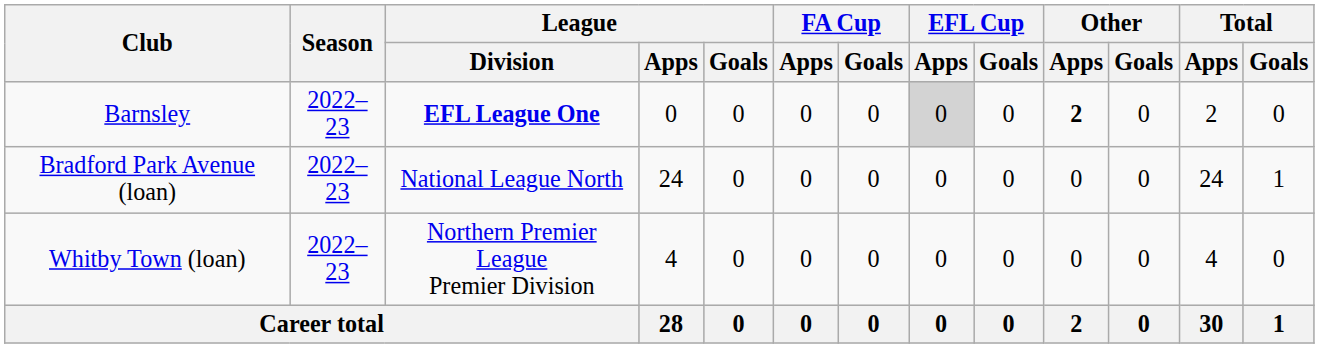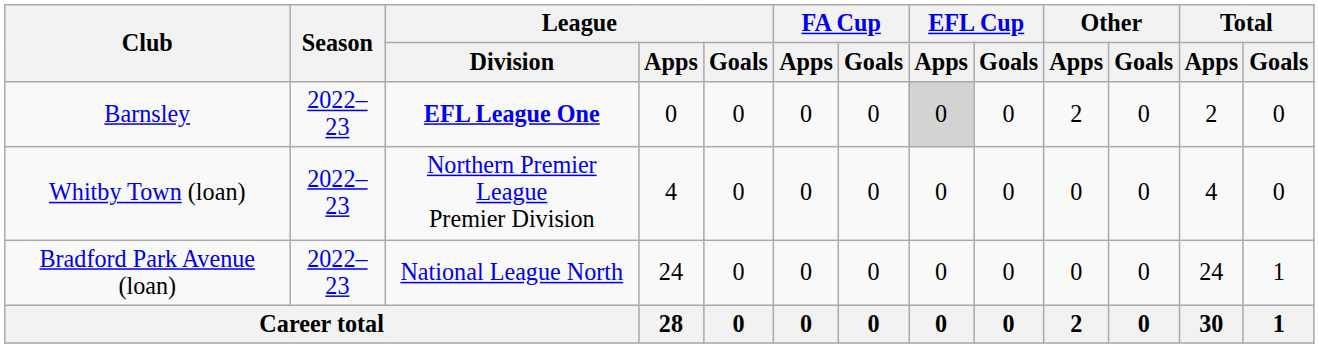 <table class="wikitable" style="text-align:center">
 <tr>
 <th rowspan="2">Club</th>
 <th rowspan="2">Season</th>
 <th colspan="3">League</th>
 <th colspan="2"><a href='#'>FA Cup</a></th>
 <th colspan="2"><a href='#'>EFL Cup</a></th>
 <th colspan="2">Other</th>
 <th colspan="2">Total</th>
 </tr>
 <tr>
 <th>Division</th>
 <th>Apps</th>
 <th>Goals</th>
 <th>Apps</th>
 <th>Goals</th>
 <th>Apps</th>
 <th>Goals</th>
 <th>Apps</th>
 <th>Goals</th>
 <th>Apps</th>
 <th>Goals</th>
 </tr>
 <tr>
 <td><a href='#'>Barnsley</a></td>
 <td><a href='#'>2022–23</a></td>
 <td><strong><a href='#'>EFL League One</a></strong></td>
 <td>0</td>
 <td>0</td>
 <td>0</td>
 <td>0</td>
 <td style="background: lightgrey;">0</td>
 <td>0</td>
-<td><strong>2</strong></td>
+<td>2</td>
 <td>0</td>
 <td>2</td>
+<td>0</td>
+</tr>
+<tr>
+<td><a href='#'>Whitby Town</a> (loan)</td>
+<td><a href='#'>2022–23</a></td>
+<td><a href='#'>Northern Premier League</a><br>Premier Division</td>
+<td>4</td>
+<td>0</td>
+<td>0</td>
+<td>0</td>
+<td>0</td>
+<td>0</td>
+<td>0</td>
+<td>0</td>
+<td>4</td>
 <td>0</td>
 </tr>
 <tr>
 <td><a href='#'>Bradford Park Avenue</a> (loan)</td>
 <td><a href='#'>2022–23</a></td>
 <td><a href='#'>National League North</a></td>
 <td>24</td>
 <td>0</td>
 <td>0</td>
 <td>0</td>
 <td>0</td>
 <td>0</td>
 <td>0</td>
 <td>0</td>
 <td>24</td>
 <td>1</td>
 </tr>
 <tr>
-<td><a href='#'>Whitby Town</a> (loan)</td>
-<td><a href='#'>2022–23</a></td>
-<td><a href='#'>Northern Premier League</a><br>Premier Division</td>
-<td>4</td>
-<td>0</td>
-<td>0</td>
-<td>0</td>
-<td>0</td>
-<td>0</td>
-<td>0</td>
-<td>0</td>
-<td>4</td>
-<td>0</td>
-</tr>
-<tr>
 <th colspan="3">Career total</th>
 <th>28</th>
 <th>0</th>
 <th>0</th>
 <th>0</th>
 <th>0</th>
 <th>0</th>
 <th>2</th>
 <th>0</th>
 <th>30</th>
 <th>1</th>
 </tr>
 </table>
